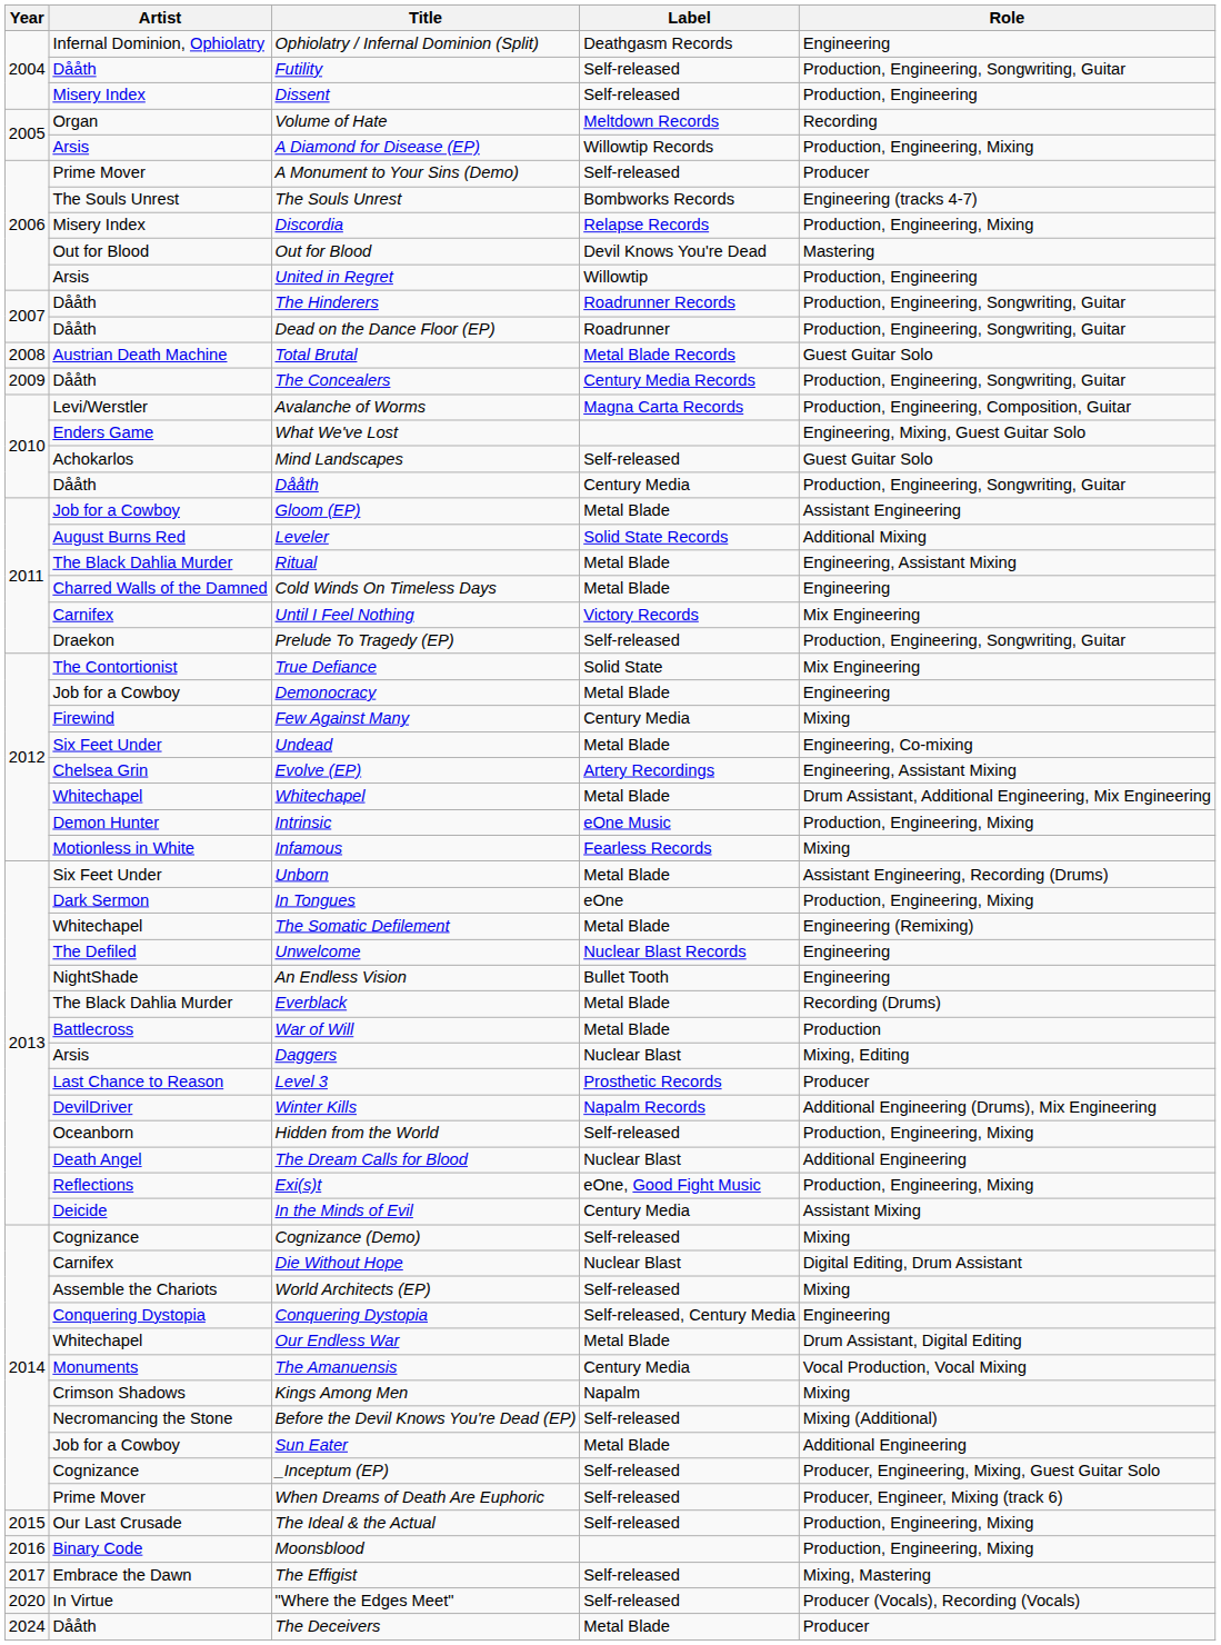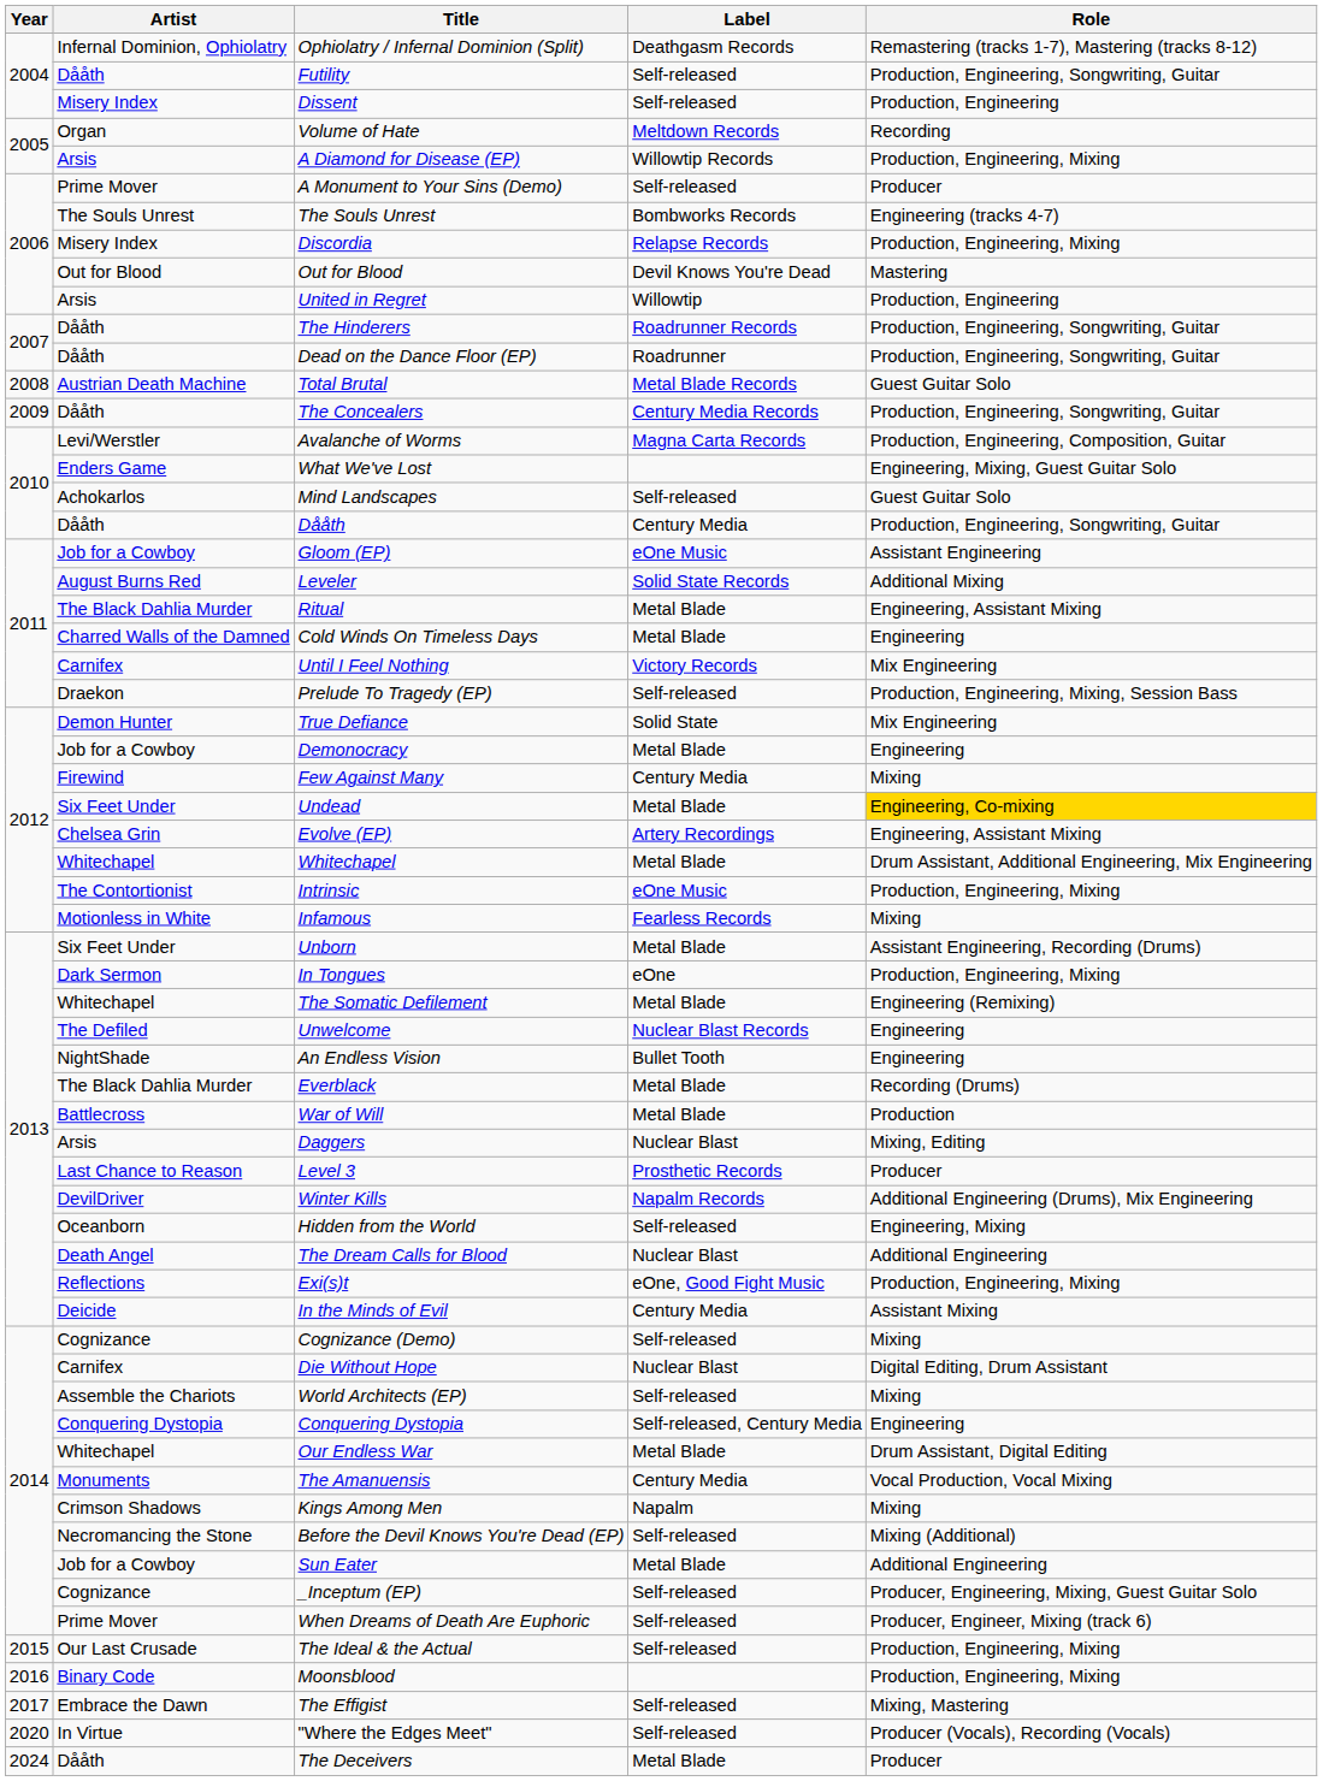 <table class="wikitable sortable">
 <tr>
 <th>Year</th>
 <th>Artist</th>
 <th>Title</th>
 <th>Label</th>
 <th>Role</th>
 </tr>
 <tr>
 <td rowspan="3">2004</td>
 <td>Infernal Dominion, <a href='#'>Ophiolatry</a></td>
 <td><em>Ophiolatry / Infernal Dominion (Split)</em></td>
 <td>Deathgasm Records</td>
-<td>Engineering</td>
+<td>Remastering (tracks 1-7), Mastering (tracks 8-12)</td>
 </tr>
 <tr>
 <td><a href='#'>Dååth</a></td>
 <td><em><a href='#'>Futility</a></em></td>
 <td>Self-released</td>
 <td>Production, Engineering, Songwriting, Guitar</td>
 </tr>
 <tr>
 <td><a href='#'>Misery Index</a></td>
 <td><em><a href='#'>Dissent</a></em></td>
 <td>Self-released</td>
 <td>Production, Engineering</td>
 </tr>
 <tr>
 <td rowspan="2">2005</td>
 <td>Organ</td>
 <td><em>Volume of Hate</em></td>
 <td><a href='#'>Meltdown Records</a></td>
 <td>Recording</td>
 </tr>
 <tr>
 <td><a href='#'>Arsis</a></td>
 <td><em><a href='#'>A Diamond for Disease (EP)</a></em></td>
 <td>Willowtip Records</td>
 <td>Production, Engineering, Mixing</td>
 </tr>
 <tr>
 <td rowspan="5">2006</td>
 <td>Prime Mover</td>
 <td><em>A Monument to Your Sins (Demo)</em></td>
 <td>Self-released</td>
 <td>Producer</td>
 </tr>
 <tr>
 <td>The Souls Unrest</td>
 <td><em>The Souls Unrest</em></td>
 <td>Bombworks Records</td>
 <td>Engineering (tracks 4-7)</td>
 </tr>
 <tr>
 <td>Misery Index</td>
 <td><em><a href='#'>Discordia</a></em></td>
 <td><a href='#'>Relapse Records</a></td>
 <td>Production, Engineering, Mixing</td>
 </tr>
 <tr>
 <td>Out for Blood</td>
 <td><em>Out for Blood</em></td>
 <td>Devil Knows You're Dead</td>
 <td>Mastering</td>
 </tr>
 <tr>
 <td>Arsis</td>
 <td><em><a href='#'>United in Regret</a></em></td>
 <td>Willowtip</td>
 <td>Production, Engineering</td>
 </tr>
 <tr>
 <td rowspan="2">2007</td>
 <td>Dååth</td>
 <td><em><a href='#'>The Hinderers</a></em></td>
 <td><a href='#'>Roadrunner Records</a></td>
 <td>Production, Engineering, Songwriting, Guitar</td>
 </tr>
 <tr>
 <td>Dååth</td>
 <td><em>Dead on the Dance Floor (EP)</em></td>
 <td>Roadrunner</td>
 <td>Production, Engineering, Songwriting, Guitar</td>
 </tr>
 <tr>
 <td rowspan="1">2008</td>
 <td><a href='#'>Austrian Death Machine</a></td>
 <td><em><a href='#'>Total Brutal</a></em></td>
 <td><a href='#'>Metal Blade Records</a></td>
 <td>Guest Guitar Solo</td>
 </tr>
 <tr>
 <td rowspan="1">2009</td>
 <td>Dååth</td>
 <td><em><a href='#'>The Concealers</a></em></td>
 <td><a href='#'>Century Media Records</a></td>
 <td>Production, Engineering, Songwriting, Guitar</td>
 </tr>
 <tr>
 <td rowspan="4">2010</td>
 <td>Levi/Werstler</td>
 <td><em>Avalanche of Worms</em></td>
 <td><a href='#'>Magna Carta Records</a></td>
 <td>Production, Engineering, Composition, Guitar</td>
 </tr>
 <tr>
 <td><a href='#'>Enders Game</a></td>
 <td><em>What We've Lost</em></td>
 <td></td>
 <td>Engineering, Mixing, Guest Guitar Solo</td>
 </tr>
 <tr>
 <td>Achokarlos</td>
 <td><em>Mind Landscapes</em></td>
 <td>Self-released</td>
 <td>Guest Guitar Solo</td>
 </tr>
 <tr>
 <td>Dååth</td>
 <td><em><a href='#'>Dååth</a></em></td>
 <td>Century Media</td>
 <td>Production, Engineering, Songwriting, Guitar</td>
 </tr>
 <tr>
 <td rowspan="6">2011</td>
 <td><a href='#'>Job for a Cowboy</a></td>
 <td><em><a href='#'>Gloom (EP)</a></em></td>
-<td>Metal Blade</td>
+<td><a href='#'>eOne Music</a></td>
 <td>Assistant Engineering</td>
 </tr>
 <tr>
 <td><a href='#'>August Burns Red</a></td>
 <td><em><a href='#'>Leveler</a></em></td>
 <td><a href='#'>Solid State Records</a></td>
 <td>Additional Mixing</td>
 </tr>
 <tr>
 <td><a href='#'>The Black Dahlia Murder</a></td>
 <td><em><a href='#'>Ritual</a></em></td>
 <td>Metal Blade</td>
 <td>Engineering, Assistant Mixing</td>
 </tr>
 <tr>
 <td><a href='#'>Charred Walls of the Damned</a></td>
 <td><em>Cold Winds On Timeless Days</em></td>
 <td>Metal Blade</td>
 <td>Engineering</td>
 </tr>
 <tr>
 <td><a href='#'>Carnifex</a></td>
 <td><em><a href='#'>Until I Feel Nothing</a></em></td>
 <td><a href='#'>Victory Records</a></td>
 <td>Mix Engineering</td>
 </tr>
 <tr>
 <td>Draekon</td>
 <td><em>Prelude To Tragedy (EP)</em></td>
 <td>Self-released</td>
-<td>Production, Engineering, Songwriting, Guitar</td>
+<td>Production, Engineering, Mixing, Session Bass</td>
 </tr>
 <tr>
 <td rowspan="8">2012</td>
-<td><a href='#'>The Contortionist</a></td>
+<td><a href='#'>Demon Hunter</a></td>
 <td><em><a href='#'>True Defiance</a></em></td>
 <td>Solid State</td>
 <td>Mix Engineering</td>
 </tr>
 <tr>
 <td>Job for a Cowboy</td>
 <td><em><a href='#'>Demonocracy</a></em></td>
 <td>Metal Blade</td>
 <td>Engineering</td>
 </tr>
 <tr>
 <td><a href='#'>Firewind</a></td>
 <td><em><a href='#'>Few Against Many</a></em></td>
 <td>Century Media</td>
 <td>Mixing</td>
 </tr>
 <tr>
 <td><a href='#'>Six Feet Under</a></td>
 <td><em><a href='#'>Undead</a></em></td>
 <td>Metal Blade</td>
-<td>Engineering, Co-mixing</td>
+<td style="background: gold;">Engineering, Co-mixing</td>
 </tr>
 <tr>
 <td><a href='#'>Chelsea Grin</a></td>
 <td><em><a href='#'>Evolve (EP)</a></em></td>
 <td><a href='#'>Artery Recordings</a></td>
 <td>Engineering, Assistant Mixing</td>
 </tr>
 <tr>
 <td><a href='#'>Whitechapel</a></td>
 <td><em><a href='#'>Whitechapel</a></em></td>
 <td>Metal Blade</td>
 <td>Drum Assistant, Additional Engineering, Mix Engineering</td>
 </tr>
 <tr>
-<td><a href='#'>Demon Hunter</a></td>
+<td><a href='#'>The Contortionist</a></td>
 <td><em><a href='#'>Intrinsic</a></em></td>
 <td><a href='#'>eOne Music</a></td>
 <td>Production, Engineering, Mixing</td>
 </tr>
 <tr>
 <td><a href='#'>Motionless in White</a></td>
 <td><em><a href='#'>Infamous</a></em></td>
 <td><a href='#'>Fearless Records</a></td>
 <td>Mixing</td>
 </tr>
 <tr>
 <td rowspan="14">2013</td>
 <td>Six Feet Under</td>
 <td><em><a href='#'>Unborn</a></em></td>
 <td>Metal Blade</td>
 <td>Assistant Engineering, Recording (Drums)</td>
 </tr>
 <tr>
 <td><a href='#'>Dark Sermon</a></td>
 <td><em><a href='#'>In Tongues</a></em></td>
 <td>eOne</td>
 <td>Production, Engineering, Mixing</td>
 </tr>
 <tr>
 <td>Whitechapel</td>
 <td><em><a href='#'>The Somatic Defilement</a></em></td>
 <td>Metal Blade</td>
 <td>Engineering (Remixing)</td>
 </tr>
 <tr>
 <td><a href='#'>The Defiled</a></td>
 <td><em><a href='#'>Unwelcome</a></em></td>
 <td><a href='#'>Nuclear Blast Records</a></td>
 <td>Engineering</td>
 </tr>
 <tr>
 <td>NightShade</td>
 <td><em>An Endless Vision</em></td>
 <td>Bullet Tooth</td>
 <td>Engineering</td>
 </tr>
 <tr>
 <td>The Black Dahlia Murder</td>
 <td><em><a href='#'>Everblack</a></em></td>
 <td>Metal Blade</td>
 <td>Recording (Drums)</td>
 </tr>
 <tr>
 <td><a href='#'>Battlecross</a></td>
 <td><em><a href='#'>War of Will</a></em></td>
 <td>Metal Blade</td>
 <td>Production</td>
 </tr>
 <tr>
 <td>Arsis</td>
 <td><em><a href='#'>Daggers</a></em></td>
 <td>Nuclear Blast</td>
 <td>Mixing, Editing</td>
 </tr>
 <tr>
 <td><a href='#'>Last Chance to Reason</a></td>
 <td><em><a href='#'>Level 3</a></em></td>
 <td><a href='#'>Prosthetic Records</a></td>
 <td>Producer</td>
 </tr>
 <tr>
 <td><a href='#'>DevilDriver</a></td>
 <td><em><a href='#'>Winter Kills</a></em></td>
 <td><a href='#'>Napalm Records</a></td>
 <td>Additional Engineering (Drums), Mix Engineering</td>
 </tr>
 <tr>
 <td>Oceanborn</td>
 <td><em>Hidden from the World</em></td>
 <td>Self-released</td>
-<td>Production, Engineering, Mixing</td>
+<td>Engineering, Mixing</td>
 </tr>
 <tr>
 <td><a href='#'>Death Angel</a></td>
 <td><em><a href='#'>The Dream Calls for Blood</a></em></td>
 <td>Nuclear Blast</td>
 <td>Additional Engineering</td>
 </tr>
 <tr>
 <td><a href='#'>Reflections</a></td>
 <td><em><a href='#'>Exi(s)t</a></em></td>
 <td>eOne, <a href='#'>Good Fight Music</a></td>
 <td>Production, Engineering, Mixing</td>
 </tr>
 <tr>
 <td><a href='#'>Deicide</a></td>
 <td><em><a href='#'>In the Minds of Evil</a></em></td>
 <td>Century Media</td>
 <td>Assistant Mixing</td>
 </tr>
 <tr>
 <td rowspan="11">2014</td>
 <td>Cognizance</td>
 <td><em>Cognizance (Demo)</em></td>
 <td>Self-released</td>
 <td>Mixing</td>
 </tr>
 <tr>
 <td>Carnifex</td>
 <td><em><a href='#'>Die Without Hope</a></em></td>
 <td>Nuclear Blast</td>
 <td>Digital Editing, Drum Assistant</td>
 </tr>
 <tr>
 <td>Assemble the Chariots</td>
 <td><em>World Architects (EP)</em></td>
 <td>Self-released</td>
 <td>Mixing</td>
 </tr>
 <tr>
 <td><a href='#'>Conquering Dystopia</a></td>
 <td><em><a href='#'>Conquering Dystopia</a></em></td>
 <td>Self-released, Century Media</td>
 <td>Engineering</td>
 </tr>
 <tr>
 <td>Whitechapel</td>
 <td><em><a href='#'>Our Endless War</a></em></td>
 <td>Metal Blade</td>
 <td>Drum Assistant, Digital Editing</td>
 </tr>
 <tr>
 <td><a href='#'>Monuments</a></td>
 <td><em><a href='#'>The Amanuensis</a></em></td>
 <td>Century Media</td>
 <td>Vocal Production, Vocal Mixing</td>
 </tr>
 <tr>
 <td>Crimson Shadows</td>
 <td><em>Kings Among Men</em></td>
 <td>Napalm</td>
 <td>Mixing</td>
 </tr>
 <tr>
 <td>Necromancing the Stone</td>
 <td><em>Before the Devil Knows You're Dead (EP)</em></td>
 <td>Self-released</td>
 <td>Mixing (Additional)</td>
 </tr>
 <tr>
 <td>Job for a Cowboy</td>
 <td><em><a href='#'>Sun Eater</a></em></td>
 <td>Metal Blade</td>
 <td>Additional Engineering</td>
 </tr>
 <tr>
 <td>Cognizance</td>
 <td><em>_Inceptum (EP)</em></td>
 <td>Self-released</td>
 <td>Producer, Engineering, Mixing, Guest Guitar Solo</td>
 </tr>
 <tr>
 <td>Prime Mover</td>
 <td><em>When Dreams of Death Are Euphoric</em></td>
 <td>Self-released</td>
 <td>Producer, Engineer, Mixing (track 6)</td>
 </tr>
 <tr>
 <td rowspan="1">2015</td>
 <td>Our Last Crusade</td>
 <td><em>The Ideal & the Actual</em></td>
 <td>Self-released</td>
 <td>Production, Engineering, Mixing</td>
 </tr>
 <tr>
 <td rowspan="1">2016</td>
 <td><a href='#'>Binary Code</a></td>
 <td><em>Moonsblood</em></td>
 <td></td>
 <td>Production, Engineering, Mixing</td>
 </tr>
 <tr>
 <td rowspan="1">2017</td>
 <td>Embrace the Dawn</td>
 <td><em>The Effigist</em></td>
 <td>Self-released</td>
 <td>Mixing, Mastering</td>
 </tr>
 <tr>
 <td rowspan="1">2020</td>
 <td>In Virtue</td>
 <td>"Where the Edges Meet"</td>
 <td>Self-released</td>
 <td>Producer (Vocals), Recording (Vocals)</td>
 </tr>
 <tr>
 <td rowspan="1">2024</td>
 <td>Dååth</td>
 <td><em>The Deceivers</em></td>
 <td>Metal Blade</td>
 <td>Producer</td>
 </tr>
 </table>
